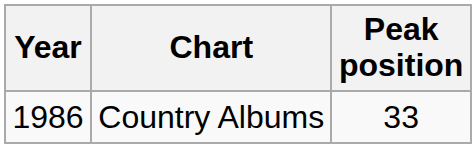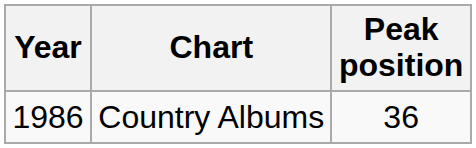 <table class="wikitable" style="text-align: center;">
 <tr>
 <th>Year</th>
 <th>Chart</th>
 <th>Peak<br>position</th>
 </tr>
 <tr>
 <td>1986</td>
 <td>Country Albums</td>
-<td>33</td>
+<td>36</td>
 </tr>
 <tr>
 </tr>
 </table>
